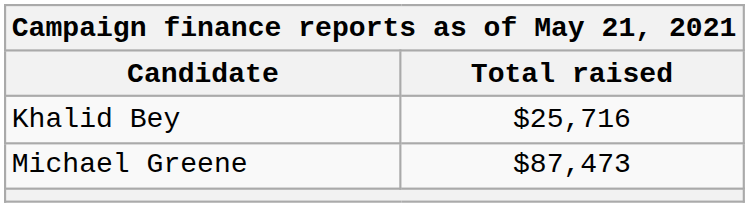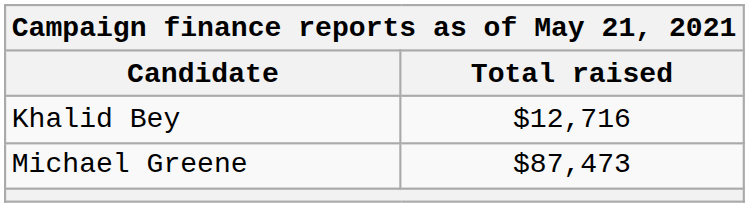 <table class="wikitable sortable">
 <tr>
 <th colspan=3>Campaign finance reports as of May 21, 2021</th>
 </tr>
 <tr style="text-align:center;">
 <th>Candidate</th>
 <th>Total raised</th>
 </tr>
 <tr>
 <td>Khalid Bey</td>
-<td align="center">$25,716</td>
+<td align="center">$12,716</td>
 </tr>
 <tr>
 <td>Michael Greene</td>
 <td align="center">$87,473</td>
 </tr>
 <tr>
 <th colspan="3"></th>
 </tr>
 </table>
